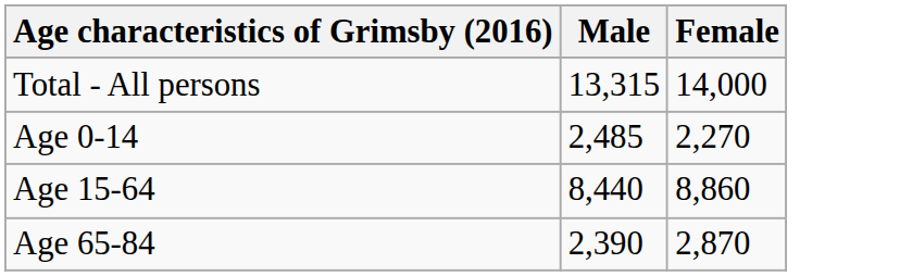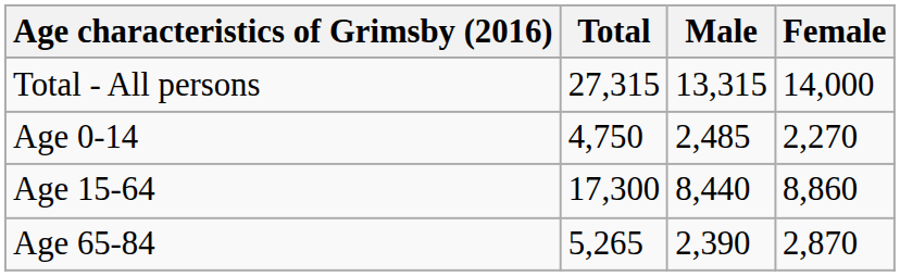 <table class="wikitable">
 <tr>
 <th>Age characteristics of Grimsby (2016)</th>
+<th>Total</th>
 <th>Male</th>
 <th>Female</th>
 </tr>
 <tr>
 <td>Total - All persons</td>
+<td>27,315</td>
 <td>13,315</td>
 <td>14,000</td>
 </tr>
 <tr>
 <td>Age 0-14</td>
+<td>4,750</td>
 <td>2,485</td>
 <td>2,270</td>
 </tr>
 <tr>
 <td>Age 15-64</td>
+<td>17,300</td>
 <td>8,440</td>
 <td>8,860</td>
 </tr>
 <tr>
 <td>Age 65-84</td>
+<td>5,265</td>
 <td>2,390</td>
 <td>2,870</td>
 </tr>
 </table>
